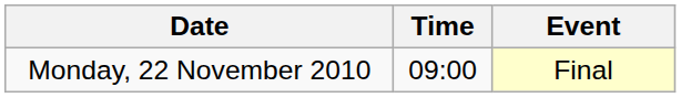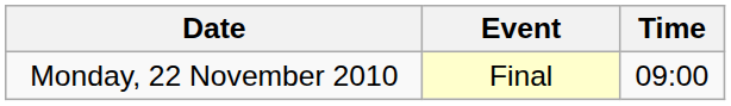 <table class = "wikitable" style="text-align:center;">
 <tr>
 <th width=220>Date</th>
+<th width=100>Event</th>
 <th width=50>Time</th>
-<th width=100>Event</th>
 </tr>
 <tr>
 <td>Monday, 22 November 2010</td>
+<td bgcolor=ffffcc>Final</td>
 <td>09:00</td>
-<td bgcolor=ffffcc>Final</td>
 </tr>
 </table>
